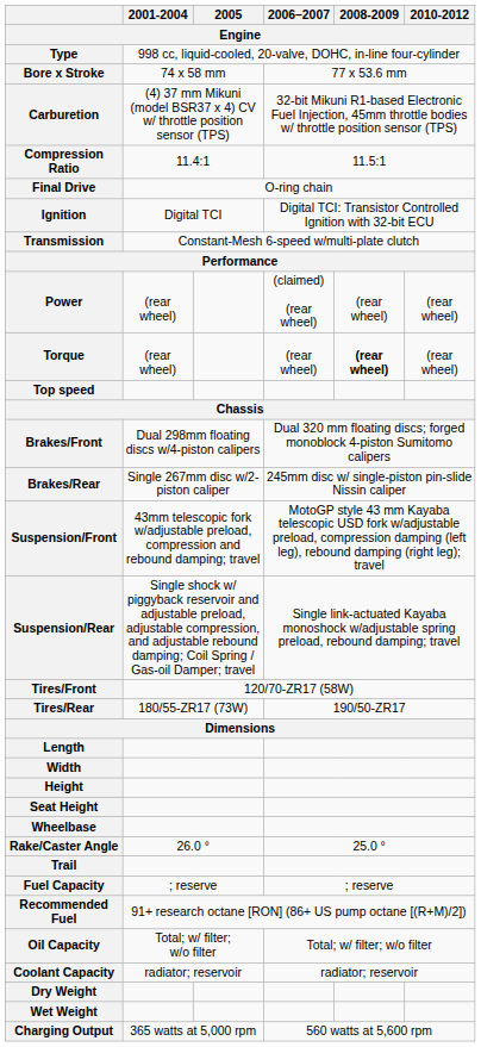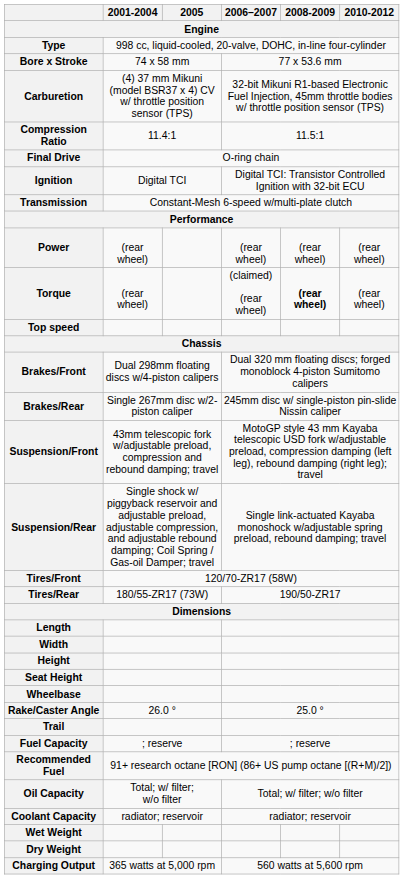 <table class="wikitable" style="text-align:center;">
 <tr>
 <th></th>
 <th width="15%">2001-2004</th>
 <th width="15%">2005</th>
 <th width="15%">2006–2007</th>
 <th width="15%">2008-2009</th>
 <th width="15%">2010-2012</th>
 </tr>
 <tr>
 <th colspan="6">Engine</th>
 </tr>
 <tr>
 <th>Type</th>
 <td colspan="5">998 cc, liquid-cooled, 20-valve, DOHC, in-line four-cylinder</td>
 </tr>
 <tr>
 <th>Bore x Stroke</th>
 <td colspan="2">74 x 58 mm</td>
 <td colspan="3">77 x 53.6 mm</td>
 </tr>
 <tr>
 <th>Carburetion</th>
 <td colspan="2">(4) 37 mm Mikuni (model BSR37 x 4) CV w/ throttle position sensor (TPS)</td>
 <td colspan="3">32-bit Mikuni R1-based Electronic Fuel Injection, 45mm throttle bodies w/ throttle position sensor (TPS)</td>
 </tr>
 <tr>
 <th>Compression Ratio</th>
 <td colspan="2">11.4:1</td>
 <td colspan="3">11.5:1</td>
 </tr>
 <tr>
 <th>Final Drive</th>
 <td colspan="5">O-ring chain</td>
 </tr>
 <tr>
 <th>Ignition</th>
 <td colspan="2">Digital TCI</td>
 <td colspan="3">Digital TCI: Transistor Controlled Ignition with 32-bit ECU</td>
 </tr>
 <tr>
 <th>Transmission</th>
 <td colspan="5">Constant-Mesh 6-speed w/multi-plate clutch</td>
 </tr>
 <tr>
 <th colspan="6">Performance</th>
 </tr>
 <tr>
 <th>Power</th>
 <td><br>(rear wheel)</td>
 <td></td>
-<td> (claimed)<br><br>(rear wheel)</td>
+<td><br>(rear wheel)</td>
 <td><br>(rear wheel)</td>
 <td><br>(rear wheel)</td>
 </tr>
 <tr>
 <th>Torque</th>
 <td><br>(rear wheel)</td>
 <td></td>
-<td><br>(rear wheel)</td>
+<td> (claimed)<br><br>(rear wheel)</td>
 <td><strong><br>(rear wheel)</strong></td>
 <td><br>(rear wheel)</td>
 </tr>
 <tr>
 <th>Top speed</th>
 <td></td>
 <td></td>
 <td></td>
 <td></td>
 <td></td>
 </tr>
 <tr>
 <th colspan="6">Chassis</th>
 </tr>
 <tr>
 <th>Brakes/Front</th>
 <td colspan="2">Dual 298mm floating discs w/4-piston calipers</td>
 <td colspan="3">Dual 320 mm floating discs;  forged monoblock 4-piston Sumitomo calipers</td>
 </tr>
 <tr>
 <th>Brakes/Rear</th>
 <td colspan="2">Single 267mm disc w/2-piston caliper</td>
 <td colspan="3">245mm disc w/ single-piston pin-slide Nissin caliper</td>
 </tr>
 <tr>
 <th>Suspension/Front</th>
 <td colspan="2">43mm telescopic fork w/adjustable preload, compression and rebound damping;  travel</td>
 <td colspan="3">MotoGP style 43 mm Kayaba telescopic USD fork w/adjustable preload, compression damping (left leg), rebound damping (right leg);  travel</td>
 </tr>
 <tr>
 <th>Suspension/Rear</th>
 <td colspan="2">Single shock w/ piggyback reservoir and adjustable preload, adjustable compression, and adjustable rebound damping; Coil Spring / Gas-oil Damper;  travel</td>
 <td colspan="3">Single link-actuated Kayaba monoshock w/adjustable spring preload, rebound damping;  travel</td>
 </tr>
 <tr>
 <th>Tires/Front</th>
 <td colspan="5">120/70-ZR17 (58W)</td>
 </tr>
 <tr>
 <th>Tires/Rear</th>
 <td colspan="2">180/55-ZR17 (73W)</td>
 <td colspan="3">190/50-ZR17</td>
 </tr>
 <tr>
 <th colspan="6">Dimensions</th>
 </tr>
 <tr>
 <th>Length</th>
 <td colspan="2"></td>
 <td colspan="3"></td>
 </tr>
 <tr>
 <th>Width</th>
 <td colspan="2"></td>
 <td colspan="3"></td>
 </tr>
 <tr>
 <th>Height</th>
 <td colspan="2"></td>
 <td colspan="3"></td>
 </tr>
 <tr>
 <th>Seat Height</th>
 <td colspan="2"></td>
 <td colspan="3"></td>
 </tr>
 <tr>
 <th>Wheelbase</th>
 <td colspan="2"></td>
 <td colspan="3"></td>
 </tr>
 <tr>
 <th>Rake/Caster Angle</th>
 <td colspan="2">26.0 °</td>
 <td colspan="3">25.0 °</td>
 </tr>
 <tr>
 <th>Trail</th>
 <td colspan="2"></td>
 <td colspan="3"></td>
 </tr>
 <tr>
 <th>Fuel Capacity</th>
 <td colspan="2">;  reserve</td>
 <td colspan="3">;  reserve</td>
 </tr>
 <tr>
 <th>Recommended Fuel</th>
 <td colspan="5">91+ research octane [RON] (86+ US pump octane [(R+M)/2])</td>
 </tr>
 <tr>
 <th>Oil Capacity</th>
 <td colspan="2"> Total;  w/ filter;<br> w/o filter</td>
 <td colspan="3"> Total;  w/ filter;  w/o filter</td>
 </tr>
 <tr>
 <th>Coolant Capacity</th>
 <td colspan="2"> radiator;  reservoir</td>
 <td colspan="3"> radiator;  reservoir</td>
 </tr>
 <tr>
-<th>Dry Weight</th>
+<th>Wet Weight</th>
 <td></td>
 <td></td>
 <td></td>
 <td></td>
 <td></td>
 </tr>
 <tr>
-<th>Wet Weight</th>
+<th>Dry Weight</th>
 <td></td>
 <td></td>
 <td></td>
 <td></td>
 <td></td>
 </tr>
 <tr>
 <th>Charging Output</th>
 <td colspan="2">365 watts at 5,000 rpm</td>
 <td colspan="3">560 watts at 5,600 rpm</td>
 </tr>
 </table>
